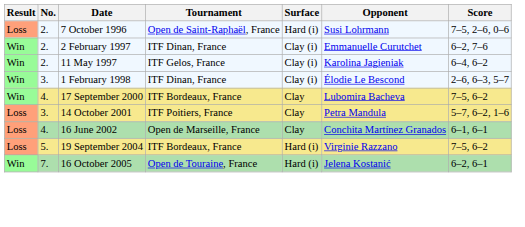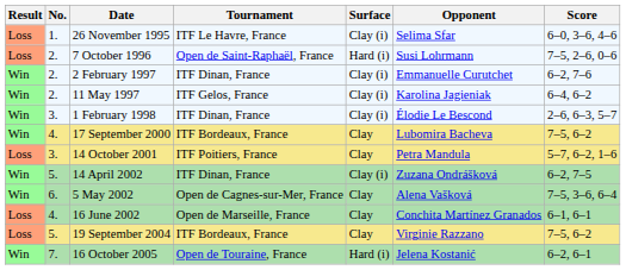 <table class="sortable wikitable">
 <tr>
 <th>Result</th>
 <th>No.</th>
 <th>Date</th>
 <th>Tournament</th>
 <th>Surface</th>
 <th>Opponent</th>
 <th class="unsortable">Score</th>
+</tr>
+<tr style="background:#f0f8ff;">
+<td style="background:#ffa07a;">Loss</td>
+<td>1.</td>
+<td>26 November 1995</td>
+<td>ITF Le Havre, France</td>
+<td>Clay (i)</td>
+<td> <a href='#'>Selima Sfar</a></td>
+<td>6–0, 3–6, 4–6</td>
 </tr>
 <tr style="background:#f0f8ff;">
 <td style="background:#ffa07a;">Loss</td>
 <td>2.</td>
 <td>7 October 1996</td>
 <td><a href='#'>Open de Saint-Raphaël</a>, France</td>
 <td>Hard (i)</td>
 <td> <a href='#'>Susi Lohrmann</a></td>
 <td>7–5, 2–6, 0–6</td>
 </tr>
 <tr style="background:#f0f8ff;">
 <td style="background:#98fb98;">Win</td>
 <td>2.</td>
 <td>2 February 1997</td>
 <td>ITF Dinan, France</td>
 <td>Clay (i)</td>
 <td> <a href='#'>Emmanuelle Curutchet</a></td>
 <td>6–2, 7–6</td>
 </tr>
 <tr style="background:#f0f8ff;">
 <td style="background:#98fb98;">Win</td>
 <td>2.</td>
 <td>11 May 1997</td>
 <td>ITF Gelos, France</td>
 <td>Clay (i)</td>
 <td> <a href='#'>Karolina Jagieniak</a></td>
 <td>6–4, 6–2</td>
 </tr>
 <tr style="background:#f0f8ff;">
 <td style="background:#98fb98;">Win</td>
 <td>3.</td>
 <td>1 February 1998</td>
 <td>ITF Dinan, France</td>
 <td>Clay (i)</td>
 <td> <a href='#'>Élodie Le Bescond</a></td>
 <td>2–6, 6–3, 5–7</td>
 </tr>
 <tr style="background:#f7e98e;">
 <td style="background:#98fb98;">Win</td>
 <td>4.</td>
 <td>17 September 2000</td>
 <td>ITF Bordeaux, France</td>
 <td>Clay</td>
 <td> <a href='#'>Lubomira Bacheva</a></td>
 <td>7–5, 6–2</td>
 </tr>
 <tr style="background:#f7e98e;">
 <td style="background:#ffa07a;">Loss</td>
 <td>3.</td>
 <td>14 October 2001</td>
 <td>ITF Poitiers, France</td>
 <td>Clay</td>
 <td> <a href='#'>Petra Mandula</a></td>
 <td>5–7, 6–2, 1–6</td>
 </tr>
 <tr style="background:#addfad;">
+<td style="background:#98fb98;">Win</td>
+<td>5.</td>
+<td>14 April 2002</td>
+<td>ITF Dinan, France</td>
+<td>Clay (i)</td>
+<td> <a href='#'>Zuzana Ondrášková</a></td>
+<td>6–2, 7–5</td>
+</tr>
+<tr style="background:#addfad;">
+<td style="background:#98fb98;">Win</td>
+<td>6.</td>
+<td>5 May 2002</td>
+<td>Open de Cagnes-sur-Mer, France</td>
+<td>Clay</td>
+<td> <a href='#'>Alena Vašková</a></td>
+<td>7–5, 3–6, 6–4</td>
+</tr>
+<tr style="background:#addfad;">
 <td style="background:#ffa07a;">Loss</td>
 <td>4.</td>
 <td>16 June 2002</td>
 <td>Open de Marseille, France</td>
 <td>Clay</td>
 <td> <a href='#'>Conchita Martínez Granados</a></td>
 <td>6–1, 6–1</td>
 </tr>
 <tr style="background:#f7e98e;">
 <td style="background:#ffa07a;">Loss</td>
 <td>5.</td>
 <td>19 September 2004</td>
 <td>ITF Bordeaux, France</td>
-<td>Hard (i)</td>
+<td>Clay</td>
 <td> <a href='#'>Virginie Razzano</a></td>
 <td>7–5, 6–2</td>
 </tr>
 <tr style="background:#addfad;">
 <td style="background:#98fb98;">Win</td>
 <td>7.</td>
 <td>16 October 2005</td>
 <td><a href='#'>Open de Touraine</a>, France</td>
 <td>Hard (i)</td>
 <td> <a href='#'>Jelena Kostanić</a></td>
 <td>6–2, 6–1</td>
 </tr>
 </table>
